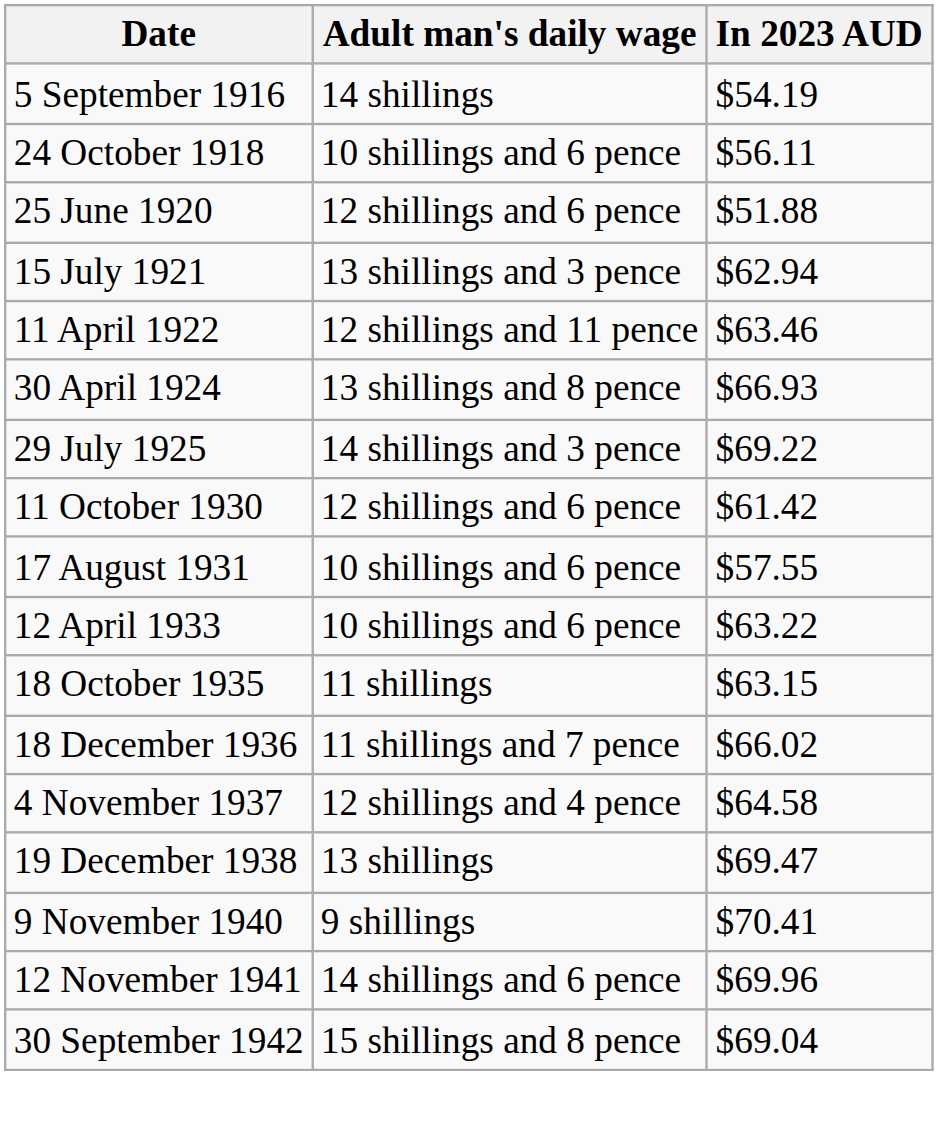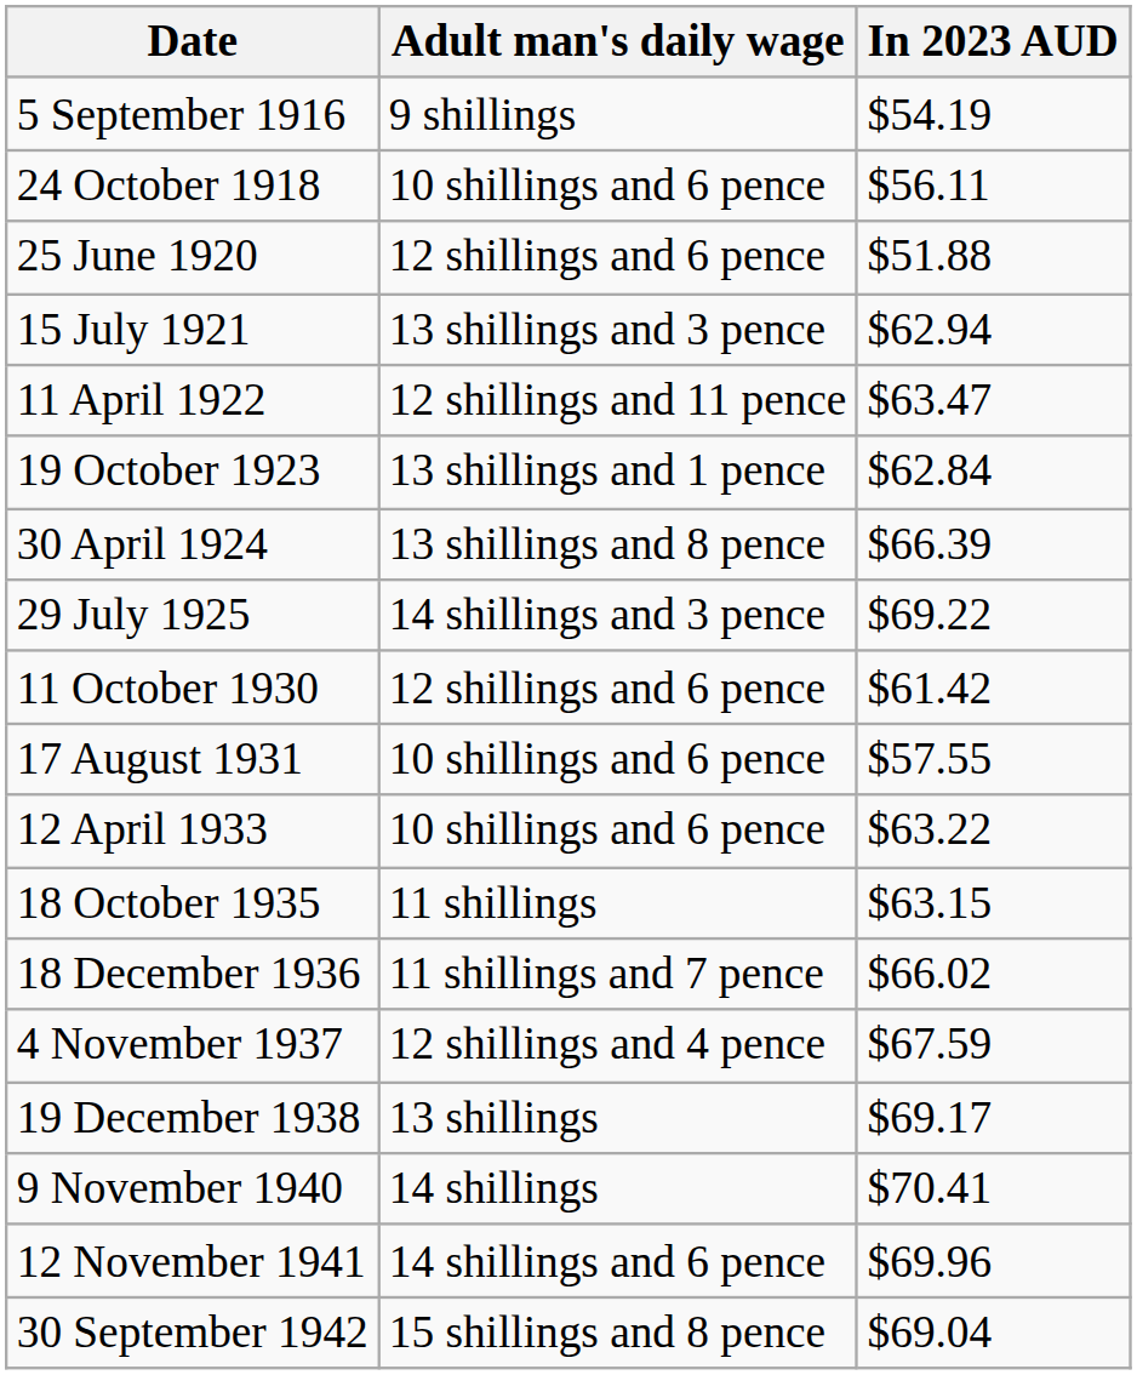 <table class="wikitable">
 <tr>
 <th>Date</th>
 <th>Adult man's daily wage</th>
 <th>In 2023 AUD</th>
 </tr>
 <tr>
 <td>5 September 1916</td>
-<td>14 shillings</td>
+<td>9 shillings</td>
 <td>$54.19</td>
 </tr>
 <tr>
 <td>24 October 1918</td>
 <td>10 shillings and 6 pence</td>
 <td>$56.11</td>
 </tr>
 <tr>
 <td>25 June 1920</td>
 <td>12 shillings and 6 pence</td>
 <td>$51.88</td>
 </tr>
 <tr>
 <td>15 July 1921</td>
 <td>13 shillings and 3 pence</td>
 <td>$62.94</td>
 </tr>
 <tr>
 <td>11 April 1922</td>
 <td>12 shillings and 11 pence</td>
-<td>$63.46</td>
+<td>$63.47</td>
+</tr>
+<tr>
+<td>19 October 1923</td>
+<td>13 shillings and 1 pence</td>
+<td>$62.84</td>
 </tr>
 <tr>
 <td>30 April 1924</td>
 <td>13 shillings and 8 pence</td>
-<td>$66.93</td>
+<td>$66.39</td>
 </tr>
 <tr>
 <td>29 July 1925</td>
 <td>14 shillings and 3 pence</td>
 <td>$69.22</td>
 </tr>
 <tr>
 <td>11 October 1930</td>
 <td>12 shillings and 6 pence</td>
 <td>$61.42</td>
 </tr>
 <tr>
 <td>17 August 1931</td>
 <td>10 shillings and 6 pence</td>
 <td>$57.55</td>
 </tr>
 <tr>
 <td>12 April 1933</td>
 <td>10 shillings and 6 pence</td>
 <td>$63.22</td>
 </tr>
 <tr>
 <td>18 October 1935</td>
 <td>11 shillings</td>
 <td>$63.15</td>
 </tr>
 <tr>
 <td>18 December 1936</td>
 <td>11 shillings and 7 pence</td>
 <td>$66.02</td>
 </tr>
 <tr>
 <td>4 November 1937</td>
 <td>12 shillings and 4 pence</td>
-<td>$64.58</td>
+<td>$67.59</td>
 </tr>
 <tr>
 <td>19 December 1938</td>
 <td>13 shillings</td>
-<td>$69.47</td>
+<td>$69.17</td>
 </tr>
 <tr>
 <td>9 November 1940</td>
-<td>9 shillings</td>
+<td>14 shillings</td>
 <td>$70.41</td>
 </tr>
 <tr>
 <td>12 November 1941</td>
 <td>14 shillings and 6 pence</td>
 <td>$69.96</td>
 </tr>
 <tr>
 <td>30 September 1942</td>
 <td>15 shillings and 8 pence</td>
 <td>$69.04</td>
 </tr>
 </table>
